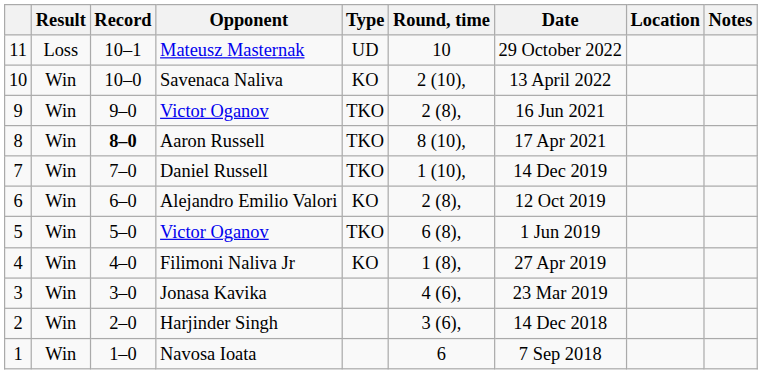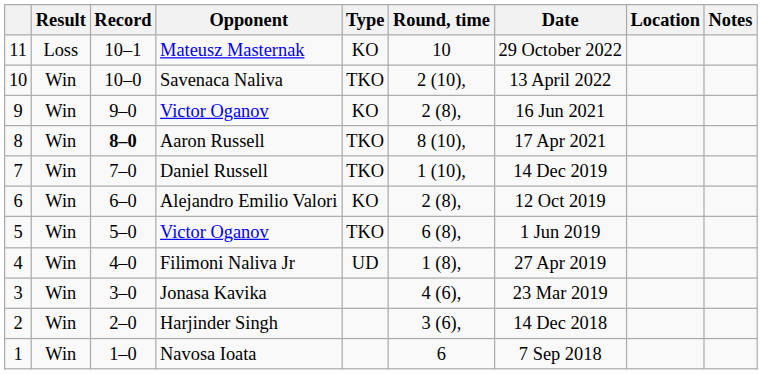 <table class="wikitable" style="text-align:center; font-size:95%">
 <tr>
 <th></th>
 <th>Result</th>
 <th>Record</th>
 <th>Opponent</th>
 <th>Type</th>
 <th>Round, time</th>
 <th>Date</th>
 <th>Location</th>
 <th>Notes</th>
 </tr>
 <tr>
 <td>11</td>
 <td>Loss</td>
 <td>10–1</td>
 <td style="text-align:left;"><a href='#'>Mateusz Masternak</a></td>
-<td>UD</td>
+<td>KO</td>
 <td>10</td>
 <td>29 October 2022</td>
 <td style="text-align:left;"></td>
 </tr>
 <tr>
 <td>10</td>
 <td>Win</td>
 <td>10–0</td>
 <td style="text-align:left;">Savenaca Naliva</td>
-<td>KO</td>
+<td>TKO</td>
 <td>2 (10), </td>
 <td>13 April 2022</td>
 <td style="text-align:left;"></td>
 <td></td>
 </tr>
 <tr>
 <td>9</td>
 <td>Win</td>
 <td>9–0</td>
 <td style="text-align:left;"><a href='#'>Victor Oganov</a></td>
-<td>TKO</td>
+<td>KO</td>
 <td>2 (8), </td>
 <td>16 Jun 2021</td>
 <td style="text-align:left;"></td>
 <td align=left></td>
 </tr>
 <tr>
 <td>8</td>
 <td>Win</td>
 <td><strong>8–0</strong></td>
 <td align=left>Aaron Russell</td>
 <td>TKO</td>
 <td>8 (10), </td>
 <td>17 Apr 2021</td>
 <td align=left></td>
 <td align=left></td>
 </tr>
 <tr>
 <td>7</td>
 <td>Win</td>
 <td>7–0</td>
 <td align=left>Daniel Russell</td>
 <td>TKO</td>
 <td>1 (10), </td>
 <td>14 Dec 2019</td>
 <td align=left></td>
 <td align=left></td>
 </tr>
 <tr>
 <td>6</td>
 <td>Win</td>
 <td>6–0</td>
 <td align=left>Alejandro Emilio Valori</td>
 <td>KO</td>
 <td>2 (8), </td>
 <td>12 Oct 2019</td>
 <td align=left></td>
 <td></td>
 </tr>
 <tr>
 <td>5</td>
 <td>Win</td>
 <td>5–0</td>
 <td align=left><a href='#'>Victor Oganov</a></td>
 <td>TKO</td>
 <td>6 (8), </td>
 <td>1 Jun 2019</td>
 <td align=left></td>
 <td align=left></td>
 </tr>
 <tr>
 <td>4</td>
 <td>Win</td>
 <td>4–0</td>
 <td align=left>Filimoni Naliva Jr</td>
-<td>KO</td>
+<td>UD</td>
 <td>1 (8), </td>
 <td>27 Apr 2019</td>
 <td align=left></td>
 <td align=left></td>
 </tr>
 <tr>
 <td>3</td>
 <td>Win</td>
 <td>3–0</td>
 <td align=left>Jonasa Kavika</td>
 <td></td>
 <td>4 (6), </td>
 <td>23 Mar 2019</td>
 <td align=left></td>
 <td></td>
 </tr>
 <tr>
 <td>2</td>
 <td>Win</td>
 <td>2–0</td>
 <td align=left>Harjinder Singh</td>
 <td></td>
 <td>3 (6), </td>
 <td>14 Dec 2018</td>
 <td align=left></td>
 <td></td>
 </tr>
 <tr>
 <td>1</td>
 <td>Win</td>
 <td>1–0</td>
 <td align=left>Navosa Ioata</td>
 <td></td>
 <td>6</td>
 <td>7 Sep 2018</td>
 <td align=left></td>
 <td></td>
 </tr>
 </table>
